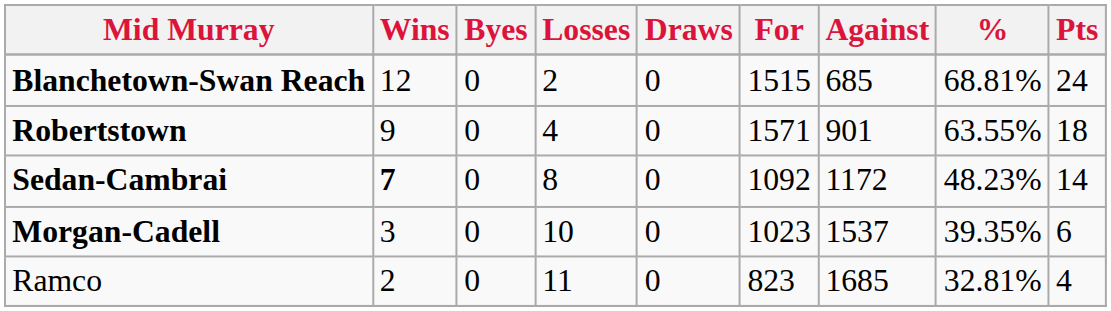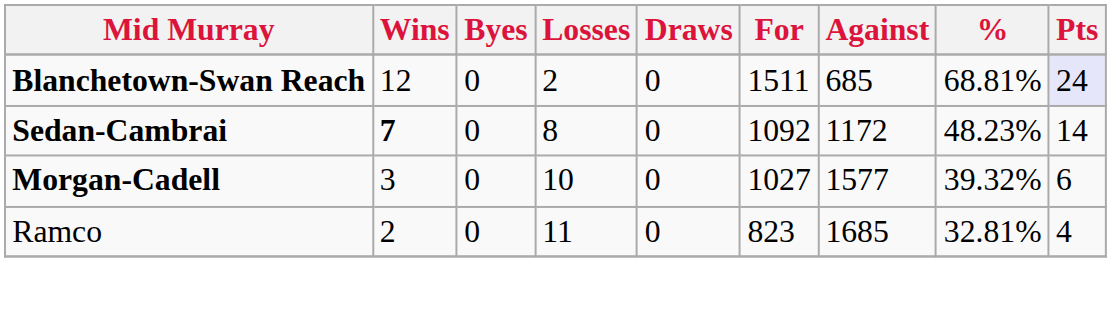 <table class="wikitable">
 <tr>
 <th style="color:crimson">Mid Murray</th>
 <th style="color:crimson">Wins</th>
 <th style="color:crimson">Byes</th>
 <th style="color:crimson">Losses</th>
 <th style="color:crimson">Draws</th>
 <th style="color:crimson">For</th>
 <th style="color:crimson">Against</th>
 <th style="color:crimson">%</th>
 <th style="color:crimson">Pts</th>
 </tr>
 <tr>
 </tr>
 <tr>
 </tr>
 <tr>
 <td><strong>	Blanchetown-Swan Reach	</strong></td>
 <td>12</td>
 <td>0</td>
 <td>2</td>
 <td>0</td>
-<td>1515</td>
+<td>1511</td>
 <td>685</td>
 <td>68.81%</td>
-<td>24</td>
-</tr>
-<tr>
-<td><strong>	Robertstown	</strong></td>
-<td>9</td>
-<td>0</td>
-<td>4</td>
-<td>0</td>
-<td>1571</td>
-<td>901</td>
-<td>63.55%</td>
-<td>18</td>
+<td style="background: lavender;">24</td>
 </tr>
 <tr>
 <td><strong>	Sedan-Cambrai	</strong></td>
 <td><strong>7</strong></td>
 <td>0</td>
 <td>8</td>
 <td>0</td>
 <td>1092</td>
 <td>1172</td>
 <td>48.23%</td>
 <td>14</td>
 </tr>
 <tr>
 <td><strong>	Morgan-Cadell	</strong></td>
 <td>3</td>
 <td>0</td>
 <td>10</td>
 <td>0</td>
-<td>1023</td>
-<td>1537</td>
-<td>39.35%</td>
+<td>1027</td>
+<td>1577</td>
+<td>39.32%</td>
 <td>6</td>
 </tr>
 <tr>
 <td>Ramco</td>
 <td>2</td>
 <td>0</td>
 <td>11</td>
 <td>0</td>
 <td>823</td>
 <td>1685</td>
 <td>32.81%</td>
 <td>4</td>
 </tr>
 <tr>
 </tr>
 </table>
